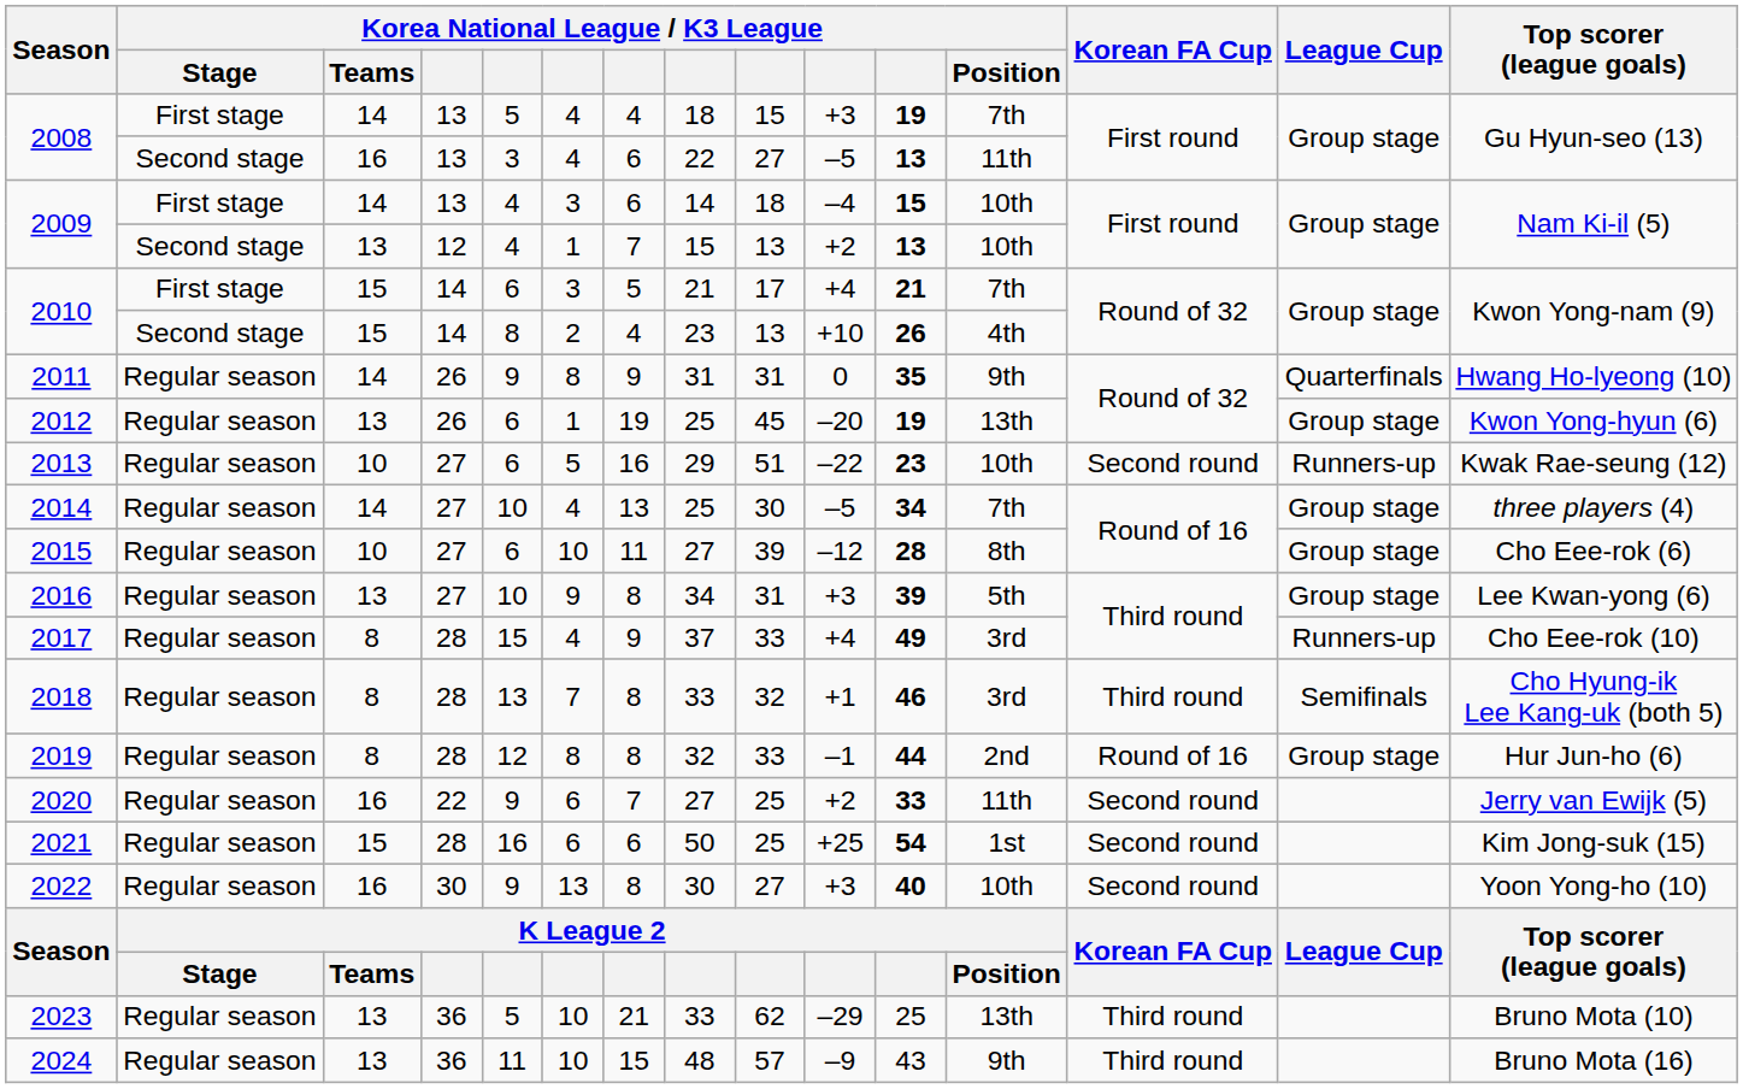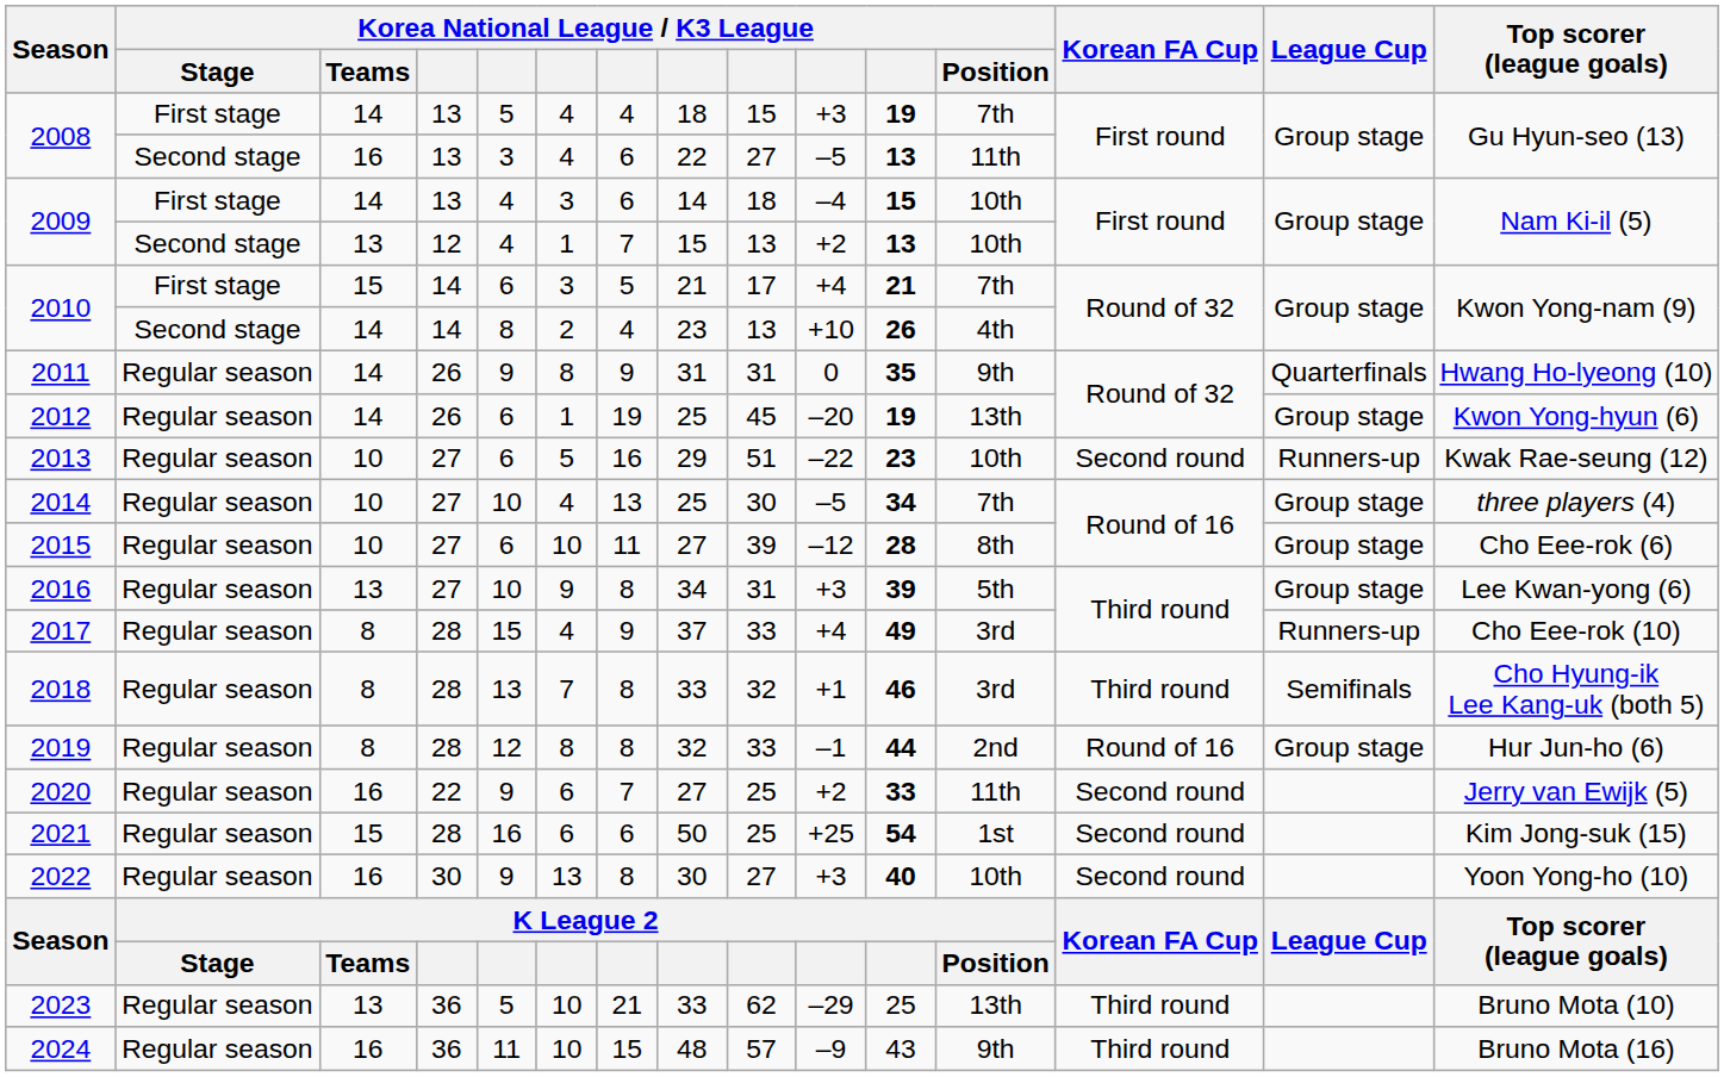 <table class="wikitable" style="text-align:center; font-size:90%;">
 <tr>
 <th rowspan=2>Season</th>
 <th colspan=11><a href='#'>Korea National League</a> / <a href='#'>K3 League</a></th>
 <th rowspan=2><a href='#'>Korean FA Cup</a></th>
 <th rowspan=2><a href='#'>League Cup</a></th>
 <th rowspan=2>Top scorer<br>(league goals)</th>
 </tr>
 <tr>
 <th>Stage</th>
 <th>Teams</th>
 <th width=25></th>
 <th width=25></th>
 <th width=25></th>
 <th width=25></th>
 <th width=30></th>
 <th width=30></th>
 <th width=30></th>
 <th width=30></th>
 <th>Position</th>
 </tr>
 <tr>
 <td rowspan=2><a href='#'>2008</a></td>
 <td>First stage</td>
 <td>14</td>
 <td>13</td>
 <td>5</td>
 <td>4</td>
 <td>4</td>
 <td>18</td>
 <td>15</td>
 <td>+3</td>
 <td><strong>19</strong></td>
 <td>7th</td>
 <td rowspan=2>First round</td>
 <td rowspan=2>Group stage</td>
 <td rowspan=2>Gu Hyun-seo (13)</td>
 </tr>
 <tr>
 <td>Second stage</td>
 <td>16</td>
 <td>13</td>
 <td>3</td>
 <td>4</td>
 <td>6</td>
 <td>22</td>
 <td>27</td>
 <td>–5</td>
 <td><strong>13</strong></td>
 <td>11th</td>
 </tr>
 <tr>
 <td rowspan=2><a href='#'>2009</a></td>
 <td>First stage</td>
 <td>14</td>
 <td>13</td>
 <td>4</td>
 <td>3</td>
 <td>6</td>
 <td>14</td>
 <td>18</td>
 <td>–4</td>
 <td><strong>15</strong></td>
 <td>10th</td>
 <td rowspan=2>First round</td>
 <td rowspan=2>Group stage</td>
 <td rowspan=2><a href='#'>Nam Ki-il</a> (5)</td>
 </tr>
 <tr>
 <td>Second stage</td>
 <td>13</td>
 <td>12</td>
 <td>4</td>
 <td>1</td>
 <td>7</td>
 <td>15</td>
 <td>13</td>
 <td>+2</td>
 <td><strong>13</strong></td>
 <td>10th</td>
 </tr>
 <tr>
 <td rowspan=2><a href='#'>2010</a></td>
 <td>First stage</td>
 <td>15</td>
 <td>14</td>
 <td>6</td>
 <td>3</td>
 <td>5</td>
 <td>21</td>
 <td>17</td>
 <td>+4</td>
 <td><strong>21</strong></td>
 <td>7th</td>
 <td rowspan=2>Round of 32</td>
 <td rowspan=2>Group stage</td>
 <td rowspan=2>Kwon Yong-nam (9)</td>
 </tr>
 <tr>
 <td>Second stage</td>
-<td>15</td>
+<td>14</td>
 <td>14</td>
 <td>8</td>
 <td>2</td>
 <td>4</td>
 <td>23</td>
 <td>13</td>
 <td>+10</td>
 <td><strong>26</strong></td>
 <td>4th</td>
 </tr>
 <tr>
 <td><a href='#'>2011</a></td>
 <td>Regular season</td>
 <td>14</td>
 <td>26</td>
 <td>9</td>
 <td>8</td>
 <td>9</td>
 <td>31</td>
 <td>31</td>
 <td>0</td>
 <td><strong>35</strong></td>
 <td>9th</td>
 <td rowspan=2>Round of 32</td>
 <td>Quarterfinals</td>
 <td><a href='#'>Hwang Ho-lyeong</a> (10)</td>
 </tr>
 <tr>
 <td><a href='#'>2012</a></td>
 <td>Regular season</td>
-<td>13</td>
+<td>14</td>
 <td>26</td>
 <td>6</td>
 <td>1</td>
 <td>19</td>
 <td>25</td>
 <td>45</td>
 <td>–20</td>
 <td><strong>19</strong></td>
 <td>13th</td>
 <td>Group stage</td>
 <td><a href='#'>Kwon Yong-hyun</a> (6)</td>
 </tr>
 <tr>
 <td><a href='#'>2013</a></td>
 <td>Regular season</td>
 <td>10</td>
 <td>27</td>
 <td>6</td>
 <td>5</td>
 <td>16</td>
 <td>29</td>
 <td>51</td>
 <td>–22</td>
 <td><strong>23</strong></td>
 <td>10th</td>
 <td>Second round</td>
 <td>Runners-up</td>
 <td>Kwak Rae-seung (12)</td>
 </tr>
 <tr>
 <td><a href='#'>2014</a></td>
 <td>Regular season</td>
-<td>14</td>
+<td>10</td>
 <td>27</td>
 <td>10</td>
 <td>4</td>
 <td>13</td>
 <td>25</td>
 <td>30</td>
 <td>–5</td>
 <td><strong>34</strong></td>
 <td>7th</td>
 <td rowspan="2">Round of 16</td>
 <td>Group stage</td>
 <td><em>three players</em> (4)</td>
 </tr>
 <tr>
 <td><a href='#'>2015</a></td>
 <td>Regular season</td>
 <td>10</td>
 <td>27</td>
 <td>6</td>
 <td>10</td>
 <td>11</td>
 <td>27</td>
 <td>39</td>
 <td>–12</td>
 <td><strong>28</strong></td>
 <td>8th</td>
 <td>Group stage</td>
 <td>Cho Eee-rok (6)</td>
 </tr>
 <tr>
 <td><a href='#'>2016</a></td>
 <td>Regular season</td>
 <td>13</td>
 <td>27</td>
 <td>10</td>
 <td>9</td>
 <td>8</td>
 <td>34</td>
 <td>31</td>
 <td>+3</td>
 <td><strong>39</strong></td>
 <td>5th</td>
 <td rowspan="2">Third round</td>
 <td>Group stage</td>
 <td>Lee Kwan-yong (6)</td>
 </tr>
 <tr>
 <td><a href='#'>2017</a></td>
 <td>Regular season</td>
 <td>8</td>
 <td>28</td>
 <td>15</td>
 <td>4</td>
 <td>9</td>
 <td>37</td>
 <td>33</td>
 <td>+4</td>
 <td><strong>49</strong></td>
 <td>3rd</td>
 <td>Runners-up</td>
 <td>Cho Eee-rok (10)</td>
 </tr>
 <tr>
 <td><a href='#'>2018</a></td>
 <td>Regular season</td>
 <td>8</td>
 <td>28</td>
 <td>13</td>
 <td>7</td>
 <td>8</td>
 <td>33</td>
 <td>32</td>
 <td>+1</td>
 <td><strong>46</strong></td>
 <td>3rd</td>
 <td>Third round</td>
 <td>Semifinals</td>
 <td><a href='#'>Cho Hyung-ik</a><br><a href='#'>Lee Kang-uk</a> (both 5)</td>
 </tr>
 <tr>
 <td><a href='#'>2019</a></td>
 <td>Regular season</td>
 <td>8</td>
 <td>28</td>
 <td>12</td>
 <td>8</td>
 <td>8</td>
 <td>32</td>
 <td>33</td>
 <td>–1</td>
 <td><strong>44</strong></td>
 <td>2nd</td>
 <td>Round of 16</td>
 <td>Group stage</td>
 <td>Hur Jun-ho (6)</td>
 </tr>
 <tr>
 <td><a href='#'>2020</a></td>
 <td>Regular season</td>
 <td>16</td>
 <td>22</td>
 <td>9</td>
 <td>6</td>
 <td>7</td>
 <td>27</td>
 <td>25</td>
 <td>+2</td>
 <td><strong>33</strong></td>
 <td>11th</td>
 <td>Second round</td>
 <td></td>
 <td><a href='#'>Jerry van Ewijk</a> (5)</td>
 </tr>
 <tr>
 <td><a href='#'>2021</a></td>
 <td>Regular season</td>
 <td>15</td>
 <td>28</td>
 <td>16</td>
 <td>6</td>
 <td>6</td>
 <td>50</td>
 <td>25</td>
 <td>+25</td>
 <td><strong>54</strong></td>
 <td>1st</td>
 <td>Second round</td>
 <td></td>
 <td>Kim Jong-suk (15)</td>
 </tr>
 <tr>
 <td><a href='#'>2022</a></td>
 <td>Regular season</td>
 <td>16</td>
 <td>30</td>
 <td>9</td>
 <td>13</td>
 <td>8</td>
 <td>30</td>
 <td>27</td>
 <td>+3</td>
 <td><strong>40</strong></td>
 <td>10th</td>
 <td>Second round</td>
 <td></td>
 <td>Yoon Yong-ho (10)</td>
 </tr>
 <tr>
 <th rowspan=2>Season</th>
 <th colspan=11><a href='#'>K League 2</a></th>
 <th rowspan=2><a href='#'>Korean FA Cup</a></th>
 <th rowspan=2><a href='#'>League Cup</a></th>
 <th rowspan=2>Top scorer<br>(league goals)</th>
 </tr>
 <tr>
 <th>Stage</th>
 <th>Teams</th>
 <th width=25></th>
 <th width=25></th>
 <th width=25></th>
 <th width=25></th>
 <th width=30></th>
 <th width=30></th>
 <th width=30></th>
 <th width=30></th>
 <th>Position</th>
 </tr>
 <tr>
 <td><a href='#'>2023</a></td>
 <td>Regular season</td>
 <td>13</td>
 <td>36</td>
 <td>5</td>
 <td>10</td>
 <td>21</td>
 <td>33</td>
 <td>62</td>
 <td>–29</td>
 <td>25</td>
 <td>13th</td>
 <td>Third round</td>
 <td></td>
 <td>Bruno Mota (10)</td>
 </tr>
 <tr>
 <td><a href='#'>2024</a></td>
 <td>Regular season</td>
-<td>13</td>
+<td>16</td>
 <td>36</td>
 <td>11</td>
 <td>10</td>
 <td>15</td>
 <td>48</td>
 <td>57</td>
 <td>–9</td>
 <td>43</td>
 <td>9th</td>
 <td>Third round</td>
 <td></td>
 <td>Bruno Mota (16)</td>
 </tr>
 </table>
